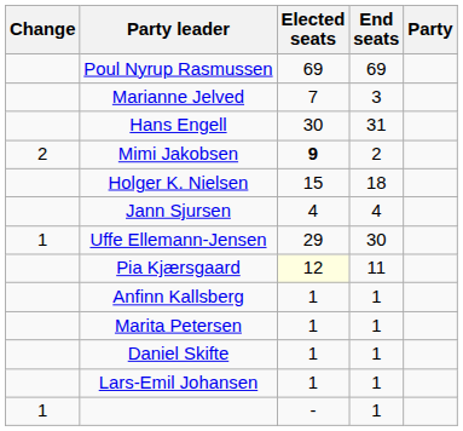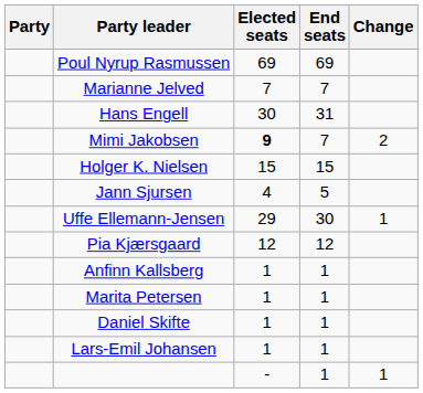 <table class="wikitable sortable" style="text-align: center;">
 <tr>
-<th>Change</th>
+<th>Party</th>
 <th>Party leader</th>
 <th>Elected<br>seats</th>
 <th>End<br>seats</th>
-<th>Party</th>
+<th>Change</th>
 </tr>
 <tr>
-<td data-sort-value="0"></td>
+<td data-sort-value="A" style="text-align: left;"></td>
 <td><a href='#'>Poul Nyrup Rasmussen</a></td>
 <td>69</td>
 <td>69</td>
-<td data-sort-value="A" style="text-align: left;"></td>
+<td data-sort-value="0"></td>
 </tr>
 <tr>
-<td data-sort-value="0"></td>
+<td data-sort-value="B" style="text-align: left;"></td>
 <td><a href='#'>Marianne Jelved</a></td>
 <td>7</td>
-<td>3</td>
-<td data-sort-value="B" style="text-align: left;"></td>
+<td>7</td>
+<td data-sort-value="0"></td>
 </tr>
 <tr>
-<td data-sort-value="0"></td>
+<td data-sort-value="C" style="text-align: left;"></td>
 <td><a href='#'>Hans Engell</a></td>
 <td>30</td>
 <td>31</td>
-<td data-sort-value="C" style="text-align: left;"></td>
+<td data-sort-value="0"></td>
 </tr>
 <tr>
-<td data-sort-value="-2"> 2</td>
+<td data-sort-value="D" style="text-align: left;"></td>
 <td><a href='#'>Mimi Jakobsen</a></td>
 <td><strong>9</strong></td>
-<td>2</td>
-<td data-sort-value="D" style="text-align: left;"></td>
+<td>7</td>
+<td data-sort-value="-2"> 2</td>
 </tr>
 <tr>
-<td data-sort-value="0"></td>
+<td data-sort-value="F" style="text-align: left;"></td>
 <td><a href='#'>Holger K. Nielsen</a></td>
 <td>15</td>
-<td>18</td>
-<td data-sort-value="F" style="text-align: left;"></td>
+<td>15</td>
+<td data-sort-value="0"></td>
 </tr>
 <tr>
-<td data-sort-value="0"></td>
+<td data-sort-value="Q" style="text-align: left;"></td>
 <td><a href='#'>Jann Sjursen</a></td>
 <td>4</td>
-<td>4</td>
-<td data-sort-value="Q" style="text-align: left;"></td>
+<td>5</td>
+<td data-sort-value="0"></td>
 </tr>
 <tr>
-<td data-sort-value="1"> 1</td>
+<td data-sort-value="V" style="text-align: left;"></td>
 <td><a href='#'>Uffe Ellemann-Jensen</a></td>
 <td>29</td>
 <td>30</td>
-<td data-sort-value="V" style="text-align: left;"></td>
+<td data-sort-value="1"> 1</td>
 </tr>
 <tr>
+<td data-sort-value="Z" style="text-align: left;"></td>
+<td><a href='#'>Pia Kjærsgaard</a></td>
+<td>12</td>
+<td>12</td>
 <td data-sort-value="0"></td>
-<td><a href='#'>Pia Kjærsgaard</a></td>
-<td style="background: lightyellow;">12</td>
-<td>11</td>
-<td data-sort-value="Z" style="text-align: left;"></td>
 </tr>
 <tr>
-<td data-sort-value="0"></td>
+<td data-sort-value="FF" style="text-align: left;"></td>
 <td><a href='#'>Anfinn Kallsberg</a></td>
 <td>1</td>
 <td>1</td>
-<td data-sort-value="FF" style="text-align: left;"></td>
+<td data-sort-value="0"></td>
 </tr>
 <tr>
-<td data-sort-value="0"></td>
+<td data-sort-value="JF" style="text-align: left;"></td>
 <td><a href='#'>Marita Petersen</a></td>
 <td>1</td>
 <td>1</td>
-<td data-sort-value="JF" style="text-align: left;"></td>
+<td data-sort-value="0"></td>
 </tr>
 <tr>
-<td data-sort-value="0"></td>
+<td data-sort-value="AT" style="text-align: left;"></td>
 <td><a href='#'>Daniel Skifte</a></td>
 <td>1</td>
 <td>1</td>
-<td data-sort-value="AT" style="text-align: left;"></td>
+<td data-sort-value="0"></td>
 </tr>
 <tr>
-<td data-sort-value="0"></td>
+<td data-sort-value="SI" style="text-align: left;"></td>
 <td><a href='#'>Lars-Emil Johansen</a></td>
 <td>1</td>
 <td>1</td>
-<td data-sort-value="SI" style="text-align: left;"></td>
+<td data-sort-value="0"></td>
 </tr>
 <tr>
-<td data-sort-value="1"> 1</td>
+<td data-sort-value="ZZZZ" style="text-align: left;"></td>
 <td></td>
 <td>-</td>
 <td>1</td>
-<td data-sort-value="ZZZZ" style="text-align: left;"></td>
+<td data-sort-value="1"> 1</td>
 </tr>
 </table>
